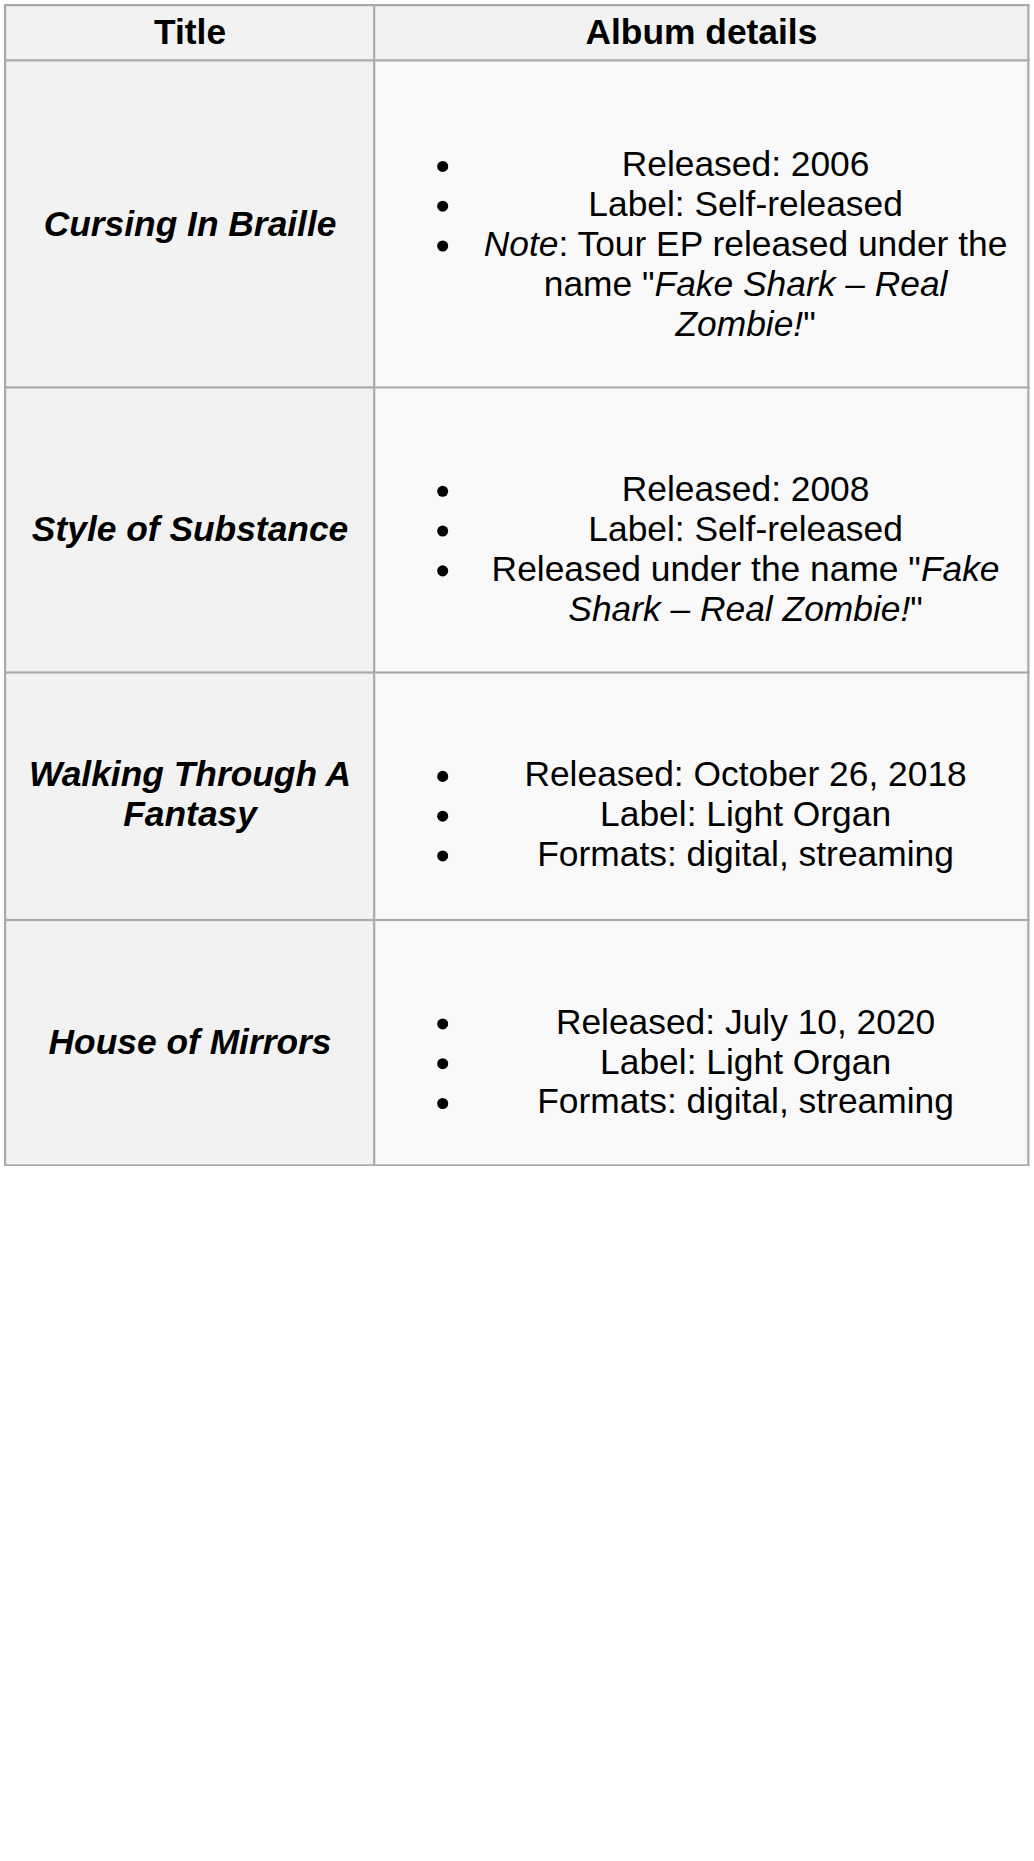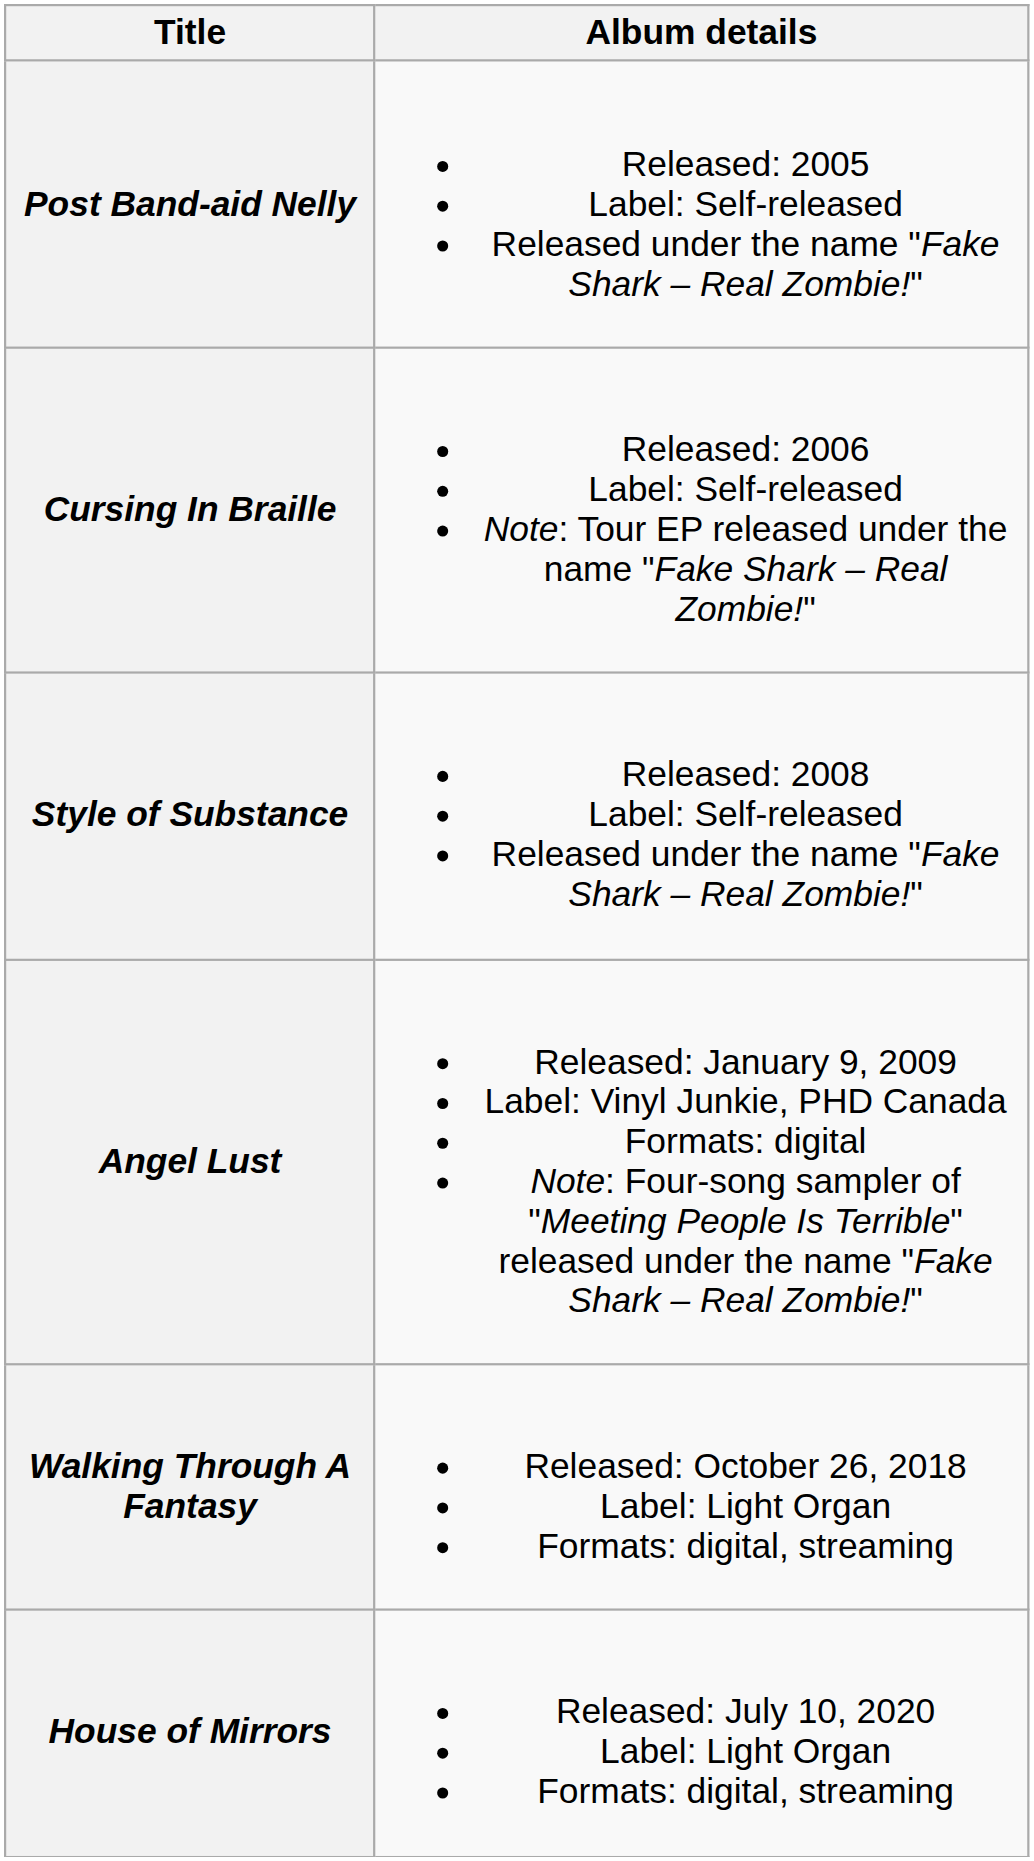 <table class="wikitable plainrowheaders" style="text-align:center;">
 <tr>
 <th scope="col" style="width:10em;">Title</th>
 <th scope="col" style="width:18em;">Album details</th>
+</tr>
+<tr>
+<th scope="row"><em>Post Band-aid Nelly</em></th>
+<td><br><ul><li>Released: 2005</li><li>Label: Self-released</li><li>Released under the name "<em>Fake Shark – Real Zombie!</em>"</li></ul></td>
 </tr>
 <tr>
 <th scope="row"><em>Cursing In Braille</em></th>
 <td><br><ul><li>Released: 2006</li><li>Label: Self-released</li><li><em>Note</em>: Tour EP released under the name "<em>Fake Shark – Real Zombie!</em>"</li></ul></td>
 </tr>
 <tr>
 <th scope="row"><em>Style of Substance</em></th>
 <td><br><ul><li>Released: 2008</li><li>Label: Self-released</li><li>Released under the name "<em>Fake Shark – Real Zombie!</em>"</li></ul></td>
 </tr>
 <tr>
+<th scope="row"><em>Angel Lust</em></th>
+<td><br><ul><li>Released: January 9, 2009</li><li>Label: Vinyl Junkie, PHD Canada</li><li>Formats: digital</li><li><em>Note</em>: Four-song sampler of "<em>Meeting People Is Terrible</em>" released under the name "<em>Fake Shark – Real Zombie!</em>"</li></ul></td>
+</tr>
+<tr>
 <th scope="row"><em>Walking Through A Fantasy</em></th>
 <td><br><ul><li>Released: October 26, 2018</li><li>Label: Light Organ</li><li>Formats: digital, streaming</li></ul></td>
 </tr>
 <tr>
 <th scope="row"><em>House of Mirrors</em></th>
 <td><br><ul><li>Released: July 10, 2020</li><li>Label: Light Organ</li><li>Formats: digital, streaming</li></ul></td>
 </tr>
 </table>
